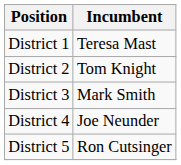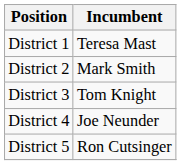 <table class=wikitable>
 <tr>
 <th>Position</th>
 <th>Incumbent</th>
 </tr>
 <tr>
 <td>District 1</td>
 <td>Teresa Mast</td>
 </tr>
 <tr>
 <td>District 2</td>
-<td>Tom Knight</td>
+<td>Mark Smith</td>
 </tr>
 <tr>
 <td>District 3</td>
-<td>Mark Smith</td>
+<td>Tom Knight</td>
 </tr>
 <tr>
 <td>District 4</td>
 <td>Joe Neunder</td>
 </tr>
 <tr>
 <td>District 5</td>
 <td>Ron Cutsinger</td>
 </tr>
 <tr>
 </tr>
 </table>
